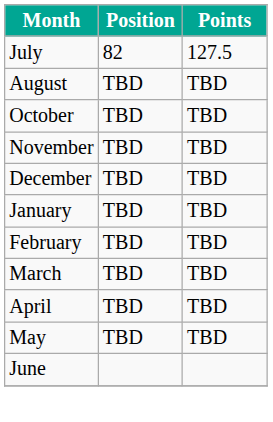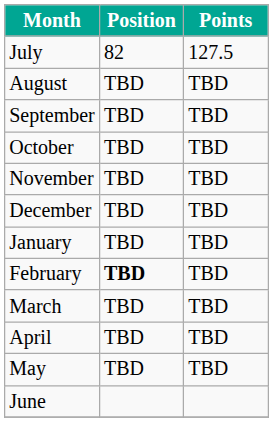 <table class="wikitable">
 <tr>
 <th width=60 style="background: #00A693;color:#FFFFFF">Month</th>
 <th width=60 style="background: #00A693;color:#FFFFFF">Position</th>
 <th width=60 style="background: #00A693;color:#FFFFFF">Points</th>
 </tr>
 <tr>
 <td>July</td>
 <td>82</td>
 <td>127.5</td>
 </tr>
 <tr>
 <td>August</td>
+<td>TBD</td>
+<td>TBD</td>
+</tr>
+<tr>
+<td>September</td>
 <td>TBD</td>
 <td>TBD</td>
 </tr>
 <tr>
 <td>October</td>
 <td>TBD</td>
 <td>TBD</td>
 </tr>
 <tr>
 <td>November</td>
 <td>TBD</td>
 <td>TBD</td>
 </tr>
 <tr>
 <td>December</td>
 <td>TBD</td>
 <td>TBD</td>
 </tr>
 <tr>
 <td>January</td>
 <td>TBD</td>
 <td>TBD</td>
 </tr>
 <tr>
 <td>February</td>
-<td>TBD</td>
+<td><strong>TBD</strong></td>
 <td>TBD</td>
 </tr>
 <tr>
 <td>March</td>
 <td>TBD</td>
 <td>TBD</td>
 </tr>
 <tr>
 <td>April</td>
 <td>TBD</td>
 <td>TBD</td>
 </tr>
 <tr>
 <td>May</td>
 <td>TBD</td>
 <td>TBD</td>
 </tr>
 <tr>
 <td>June</td>
 <td></td>
 <td></td>
 </tr>
 <tr>
 </tr>
 </table>
